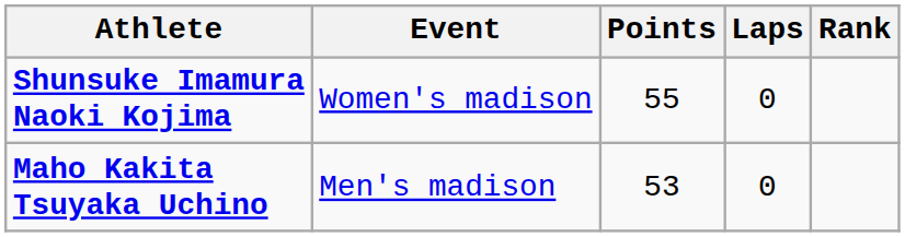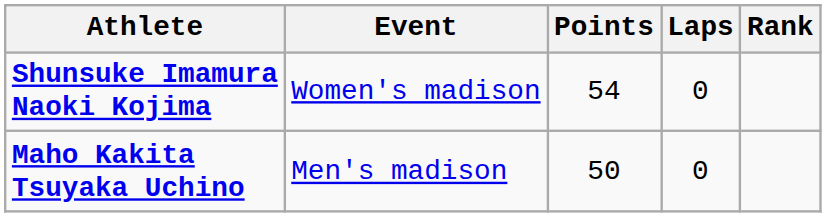 <table class=wikitable style=font-size:90%;text-align:center>
 <tr>
 <th>Athlete</th>
 <th>Event</th>
 <th>Points</th>
 <th>Laps</th>
 <th>Rank</th>
 </tr>
 <tr align=center>
 <td align=left><strong><a href='#'>Shunsuke Imamura</a><br><a href='#'>Naoki Kojima</a></strong></td>
 <td align=left><a href='#'>Women's madison</a></td>
-<td>55</td>
+<td>54</td>
 <td>0</td>
 <td></td>
 </tr>
 <tr align=center>
 <td align=left><strong><a href='#'>Maho Kakita</a><br><a href='#'>Tsuyaka Uchino</a></strong></td>
 <td align=left><a href='#'>Men's madison</a></td>
-<td>53</td>
+<td>50</td>
 <td>0</td>
 <td></td>
 </tr>
 </table>
